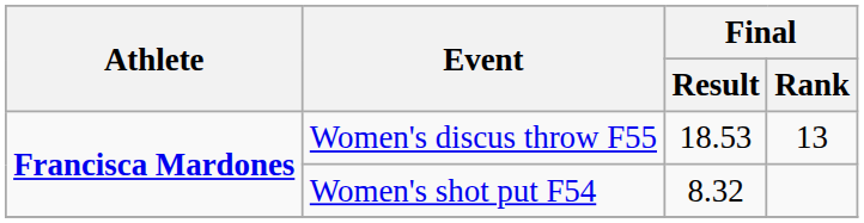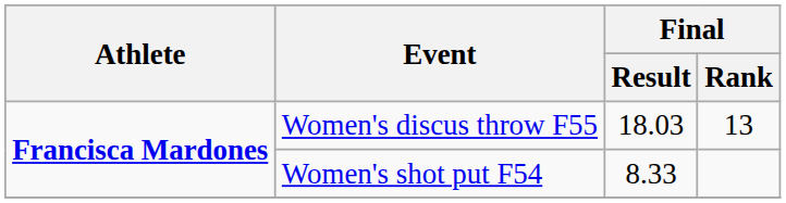 <table class=wikitable style="font-size:95%">
 <tr>
 <th rowspan="2">Athlete</th>
 <th rowspan="2">Event</th>
 <th colspan="3">Final</th>
 </tr>
 <tr>
 <th>Result</th>
 <th>Rank</th>
 </tr>
 <tr align=center>
 <td rowspan="2" align=left><strong><a href='#'>Francisca Mardones</a></strong></td>
 <td align=left><a href='#'>Women's discus throw F55</a></td>
-<td>18.53</td>
+<td>18.03</td>
 <td>13</td>
 </tr>
 <tr align=center>
 <td align=left><a href='#'>Women's shot put F54</a></td>
-<td>8.32</td>
+<td>8.33</td>
 <td></td>
 </tr>
 <tr>
 </tr>
 </table>
